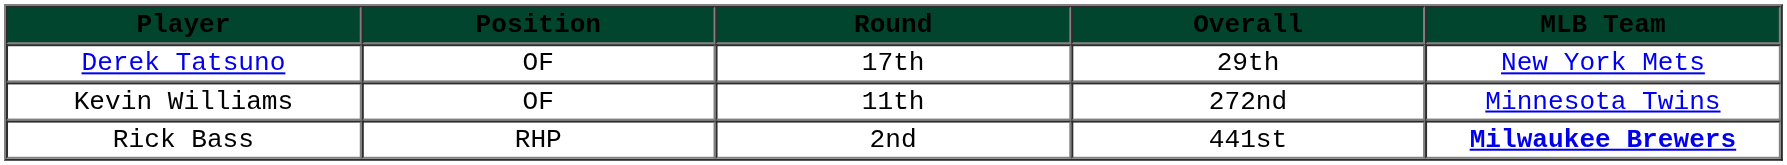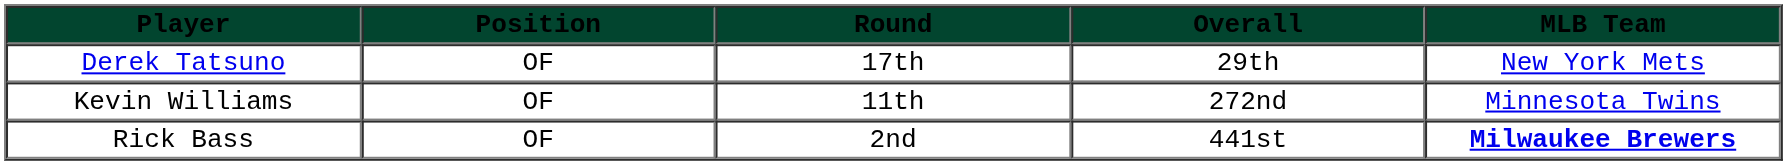 <table cellpadding="1" border="1" cellspacing="0" width="70%">
 <tr>
 <th bgcolor="#02452f" width="20%"><span>Player</span></th>
 <th bgcolor="#02452f" width="20%"><span>Position</span></th>
 <th bgcolor="#02452f" width="20%"><span>Round</span></th>
 <th bgcolor="#02452f" width="20%"><span>Overall</span></th>
 <th bgcolor="#02452f" width="20%"><span>MLB Team</span></th>
 </tr>
 <tr align="center">
 <td><a href='#'>Derek Tatsuno</a></td>
 <td>OF</td>
 <td>17th</td>
 <td>29th</td>
 <td><a href='#'>New York Mets</a></td>
 </tr>
 <tr align="center">
 <td>Kevin Williams</td>
 <td>OF</td>
 <td>11th</td>
 <td>272nd</td>
 <td><a href='#'>Minnesota Twins</a></td>
 </tr>
 <tr align="center">
 <td>Rick Bass</td>
-<td>RHP</td>
+<td>OF</td>
 <td>2nd</td>
 <td>441st</td>
 <td><strong><a href='#'>Milwaukee Brewers</a></strong></td>
 </tr>
 <tr>
 </tr>
 </table>
